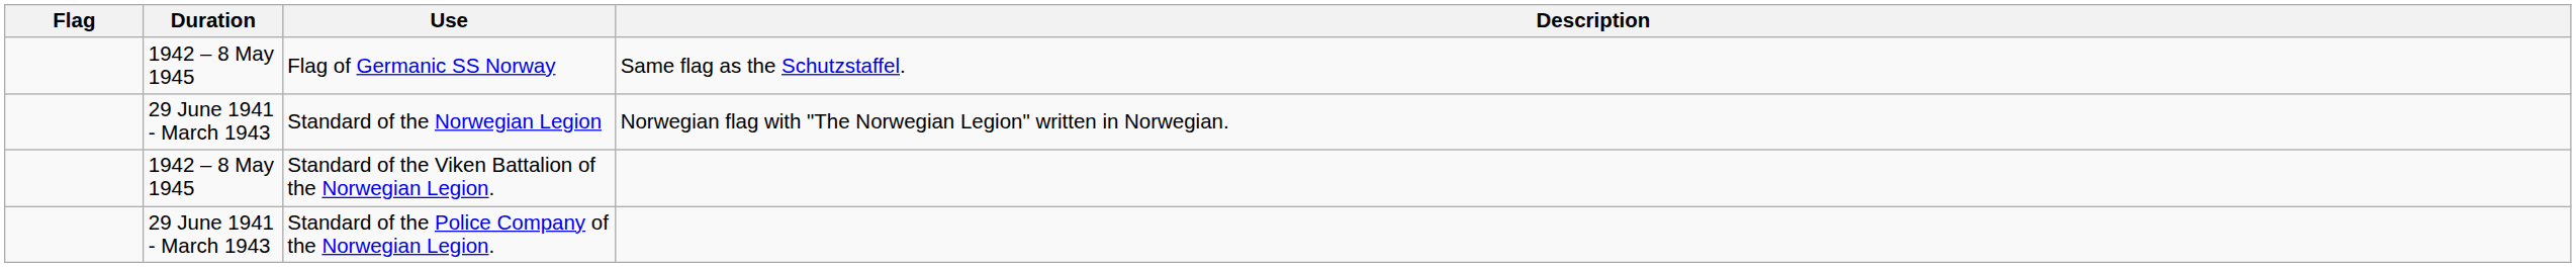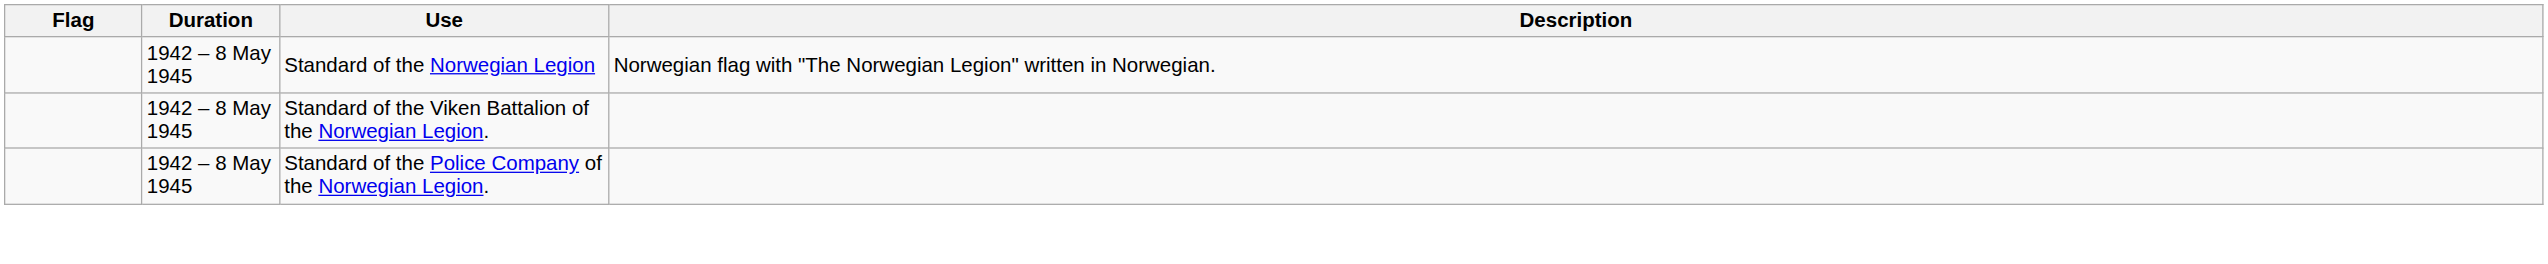 <table class="wikitable" width="100%">
 <tr>
 <th style="width:100px;">Flag</th>
 <th style="width:100px;">Duration</th>
 <th style="width:250px;">Use</th>
 <th style="min-width:250px">Description</th>
 </tr>
 <tr>
 <td></td>
 <td>1942 – 8 May 1945</td>
-<td>Flag of <a href='#'>Germanic SS Norway</a></td>
-<td>Same flag as the <a href='#'>Schutzstaffel</a>.</td>
-</tr>
-<tr>
-<td></td>
-<td>29 June 1941 - March 1943</td>
 <td>Standard of the <a href='#'>Norwegian Legion</a></td>
 <td>Norwegian flag with "The Norwegian Legion" written in Norwegian.</td>
 </tr>
 <tr>
 <td></td>
 <td>1942 – 8 May 1945</td>
 <td>Standard of the Viken Battalion of the <a href='#'>Norwegian Legion</a>.</td>
 </tr>
 <tr>
 <td></td>
-<td>29 June 1941 - March 1943</td>
+<td>1942 – 8 May 1945</td>
 <td>Standard of the <a href='#'>Police Company</a> of the <a href='#'>Norwegian Legion</a>.</td>
 <td></td>
 </tr>
 </table>
